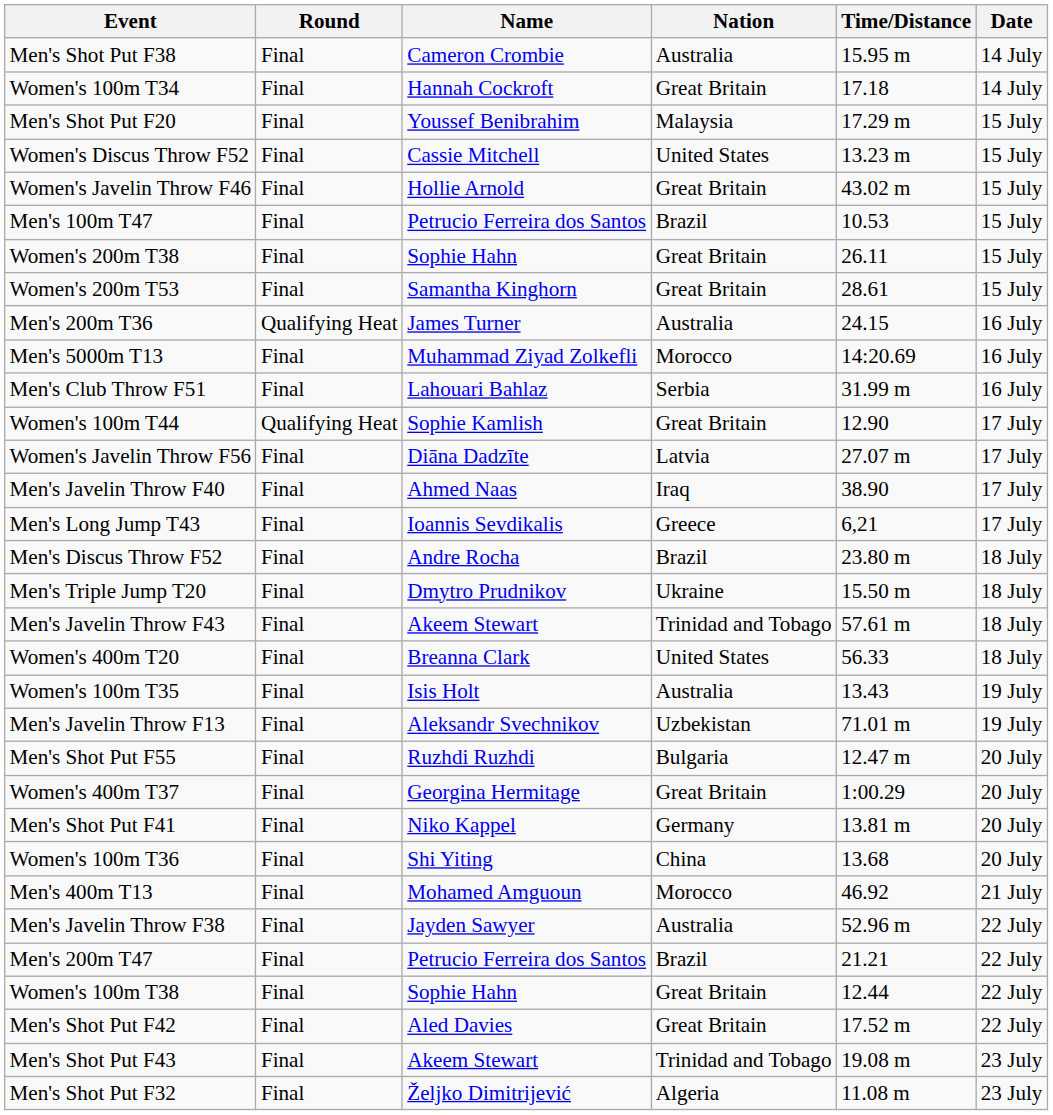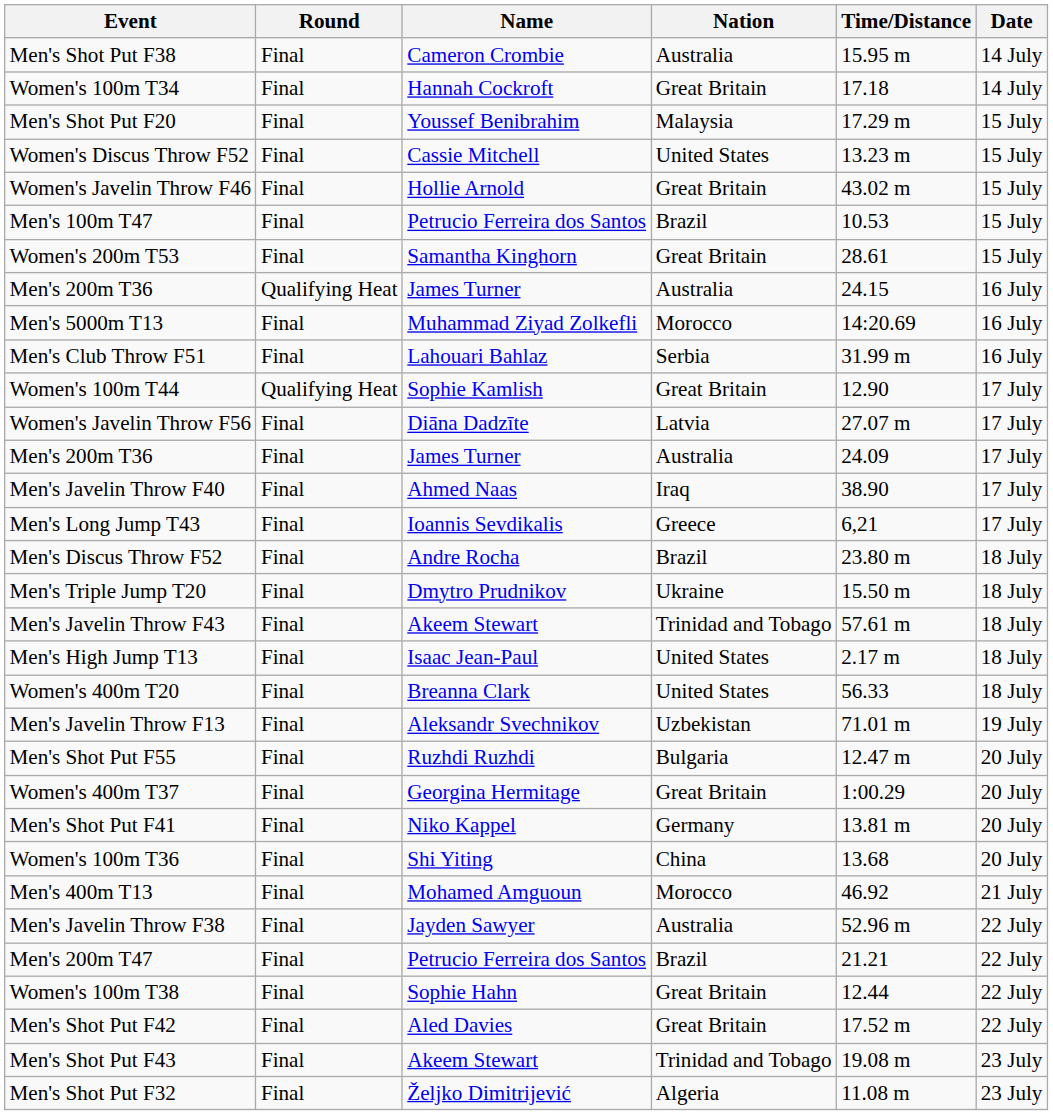 <table class="wikitable sortable">
 <tr>
 <th>Event</th>
 <th>Round</th>
 <th>Name</th>
 <th>Nation</th>
 <th>Time/Distance</th>
 <th>Date</th>
 </tr>
 <tr>
 <td>Men's Shot Put F38</td>
 <td>Final</td>
 <td><a href='#'>Cameron Crombie</a></td>
 <td> Australia</td>
 <td>15.95 m</td>
 <td>14 July</td>
 </tr>
 <tr>
 <td>Women's 100m T34<strong> </strong></td>
 <td>Final</td>
 <td><a href='#'>Hannah Cockroft</a></td>
 <td> Great Britain</td>
 <td>17.18</td>
 <td>14 July</td>
 </tr>
 <tr>
 <td>Men's Shot Put F20</td>
 <td>Final</td>
 <td><a href='#'>Youssef Benibrahim</a></td>
 <td> Malaysia</td>
 <td>17.29 m</td>
 <td>15 July</td>
 </tr>
 <tr>
 <td>Women's Discus Throw F52</td>
 <td>Final</td>
 <td><a href='#'>Cassie Mitchell</a></td>
 <td> United States</td>
 <td>13.23 m</td>
 <td>15 July</td>
 </tr>
 <tr>
 <td>Women's Javelin Throw F46</td>
 <td>Final</td>
 <td><a href='#'>Hollie Arnold</a></td>
 <td> Great Britain</td>
 <td>43.02 m</td>
 <td>15 July</td>
 </tr>
 <tr>
 <td>Men's 100m T47</td>
 <td>Final</td>
 <td><a href='#'>Petrucio Ferreira dos Santos</a></td>
 <td> Brazil</td>
 <td>10.53</td>
 <td>15 July</td>
 </tr>
 <tr>
-<td>Women's 200m T38</td>
-<td>Final</td>
-<td><a href='#'>Sophie Hahn</a></td>
-<td> Great Britain</td>
-<td>26.11</td>
-<td>15 July</td>
-</tr>
-<tr>
 <td>Women's 200m T53</td>
 <td>Final</td>
 <td><a href='#'>Samantha Kinghorn</a></td>
 <td> Great Britain</td>
 <td>28.61</td>
 <td>15 July</td>
 </tr>
 <tr>
 <td>Men's 200m T36</td>
 <td>Qualifying Heat</td>
 <td><a href='#'>James Turner</a></td>
 <td> Australia</td>
 <td>24.15</td>
 <td>16 July</td>
 </tr>
 <tr>
 <td>Men's 5000m T13</td>
 <td>Final</td>
 <td><a href='#'>Muhammad Ziyad Zolkefli</a></td>
 <td> Morocco</td>
 <td>14:20.69</td>
 <td>16 July</td>
 </tr>
 <tr>
 <td>Men's Club Throw F51</td>
 <td>Final</td>
 <td><a href='#'>Lahouari Bahlaz</a></td>
 <td> Serbia</td>
 <td>31.99 m</td>
 <td>16 July</td>
 </tr>
 <tr>
 <td>Women's 100m T44</td>
 <td>Qualifying Heat</td>
 <td><a href='#'>Sophie Kamlish</a></td>
 <td> Great Britain</td>
 <td>12.90</td>
 <td>17 July</td>
 </tr>
 <tr>
 <td>Women's Javelin Throw F56</td>
 <td>Final</td>
 <td><a href='#'>Diāna Dadzīte</a></td>
 <td> Latvia</td>
 <td>27.07 m</td>
 <td>17 July</td>
 </tr>
 <tr>
+<td>Men's 200m T36</td>
+<td>Final</td>
+<td><a href='#'>James Turner</a></td>
+<td> Australia</td>
+<td>24.09</td>
+<td>17 July</td>
+</tr>
+<tr>
 <td>Men's Javelin Throw F40</td>
 <td>Final</td>
 <td><a href='#'>Ahmed Naas</a></td>
 <td> Iraq</td>
 <td>38.90</td>
 <td>17 July</td>
 </tr>
 <tr>
 <td>Men's Long Jump T43</td>
 <td>Final</td>
 <td><a href='#'>Ioannis Sevdikalis</a></td>
 <td> Greece</td>
 <td>6,21</td>
 <td>17 July</td>
 </tr>
 <tr>
 <td>Men's Discus Throw F52</td>
 <td>Final</td>
 <td><a href='#'>Andre Rocha</a></td>
 <td> Brazil</td>
 <td>23.80 m</td>
 <td>18 July</td>
 </tr>
 <tr>
 <td>Men's Triple Jump T20</td>
 <td>Final</td>
 <td><a href='#'>Dmytro Prudnikov</a></td>
 <td> Ukraine</td>
 <td>15.50 m</td>
 <td>18 July</td>
 </tr>
 <tr>
 <td>Men's Javelin Throw F43</td>
 <td>Final</td>
 <td><a href='#'>Akeem Stewart</a></td>
 <td> Trinidad and Tobago</td>
 <td>57.61 m</td>
 <td>18 July</td>
 </tr>
 <tr>
+<td>Men's High Jump T13</td>
+<td>Final</td>
+<td><a href='#'>Isaac Jean-Paul</a></td>
+<td> United States</td>
+<td>2.17 m</td>
+<td>18 July</td>
+</tr>
+<tr>
 <td>Women's 400m T20</td>
 <td>Final</td>
 <td><a href='#'>Breanna Clark</a></td>
 <td> United States</td>
 <td>56.33</td>
 <td>18 July</td>
-</tr>
-<tr>
-<td>Women's 100m T35</td>
-<td>Final</td>
-<td><a href='#'>Isis Holt</a></td>
-<td> Australia</td>
-<td>13.43</td>
-<td>19 July</td>
 </tr>
 <tr>
 <td>Men's Javelin Throw F13</td>
 <td>Final</td>
 <td><a href='#'>Aleksandr Svechnikov</a></td>
 <td> Uzbekistan</td>
 <td>71.01 m</td>
 <td>19 July</td>
 </tr>
 <tr>
 <td>Men's Shot Put F55</td>
 <td>Final</td>
 <td><a href='#'>Ruzhdi Ruzhdi</a></td>
 <td> Bulgaria</td>
 <td>12.47 m</td>
 <td>20 July</td>
 </tr>
 <tr>
 <td>Women's 400m T37</td>
 <td>Final</td>
 <td><a href='#'>Georgina Hermitage</a></td>
 <td> Great Britain</td>
 <td>1:00.29</td>
 <td>20 July</td>
 </tr>
 <tr>
 <td>Men's Shot Put F41</td>
 <td>Final</td>
 <td><a href='#'>Niko Kappel</a></td>
 <td> Germany</td>
 <td>13.81 m</td>
 <td>20 July</td>
 </tr>
 <tr>
 <td>Women's 100m T36</td>
 <td>Final</td>
 <td><a href='#'>Shi Yiting</a></td>
 <td> China</td>
 <td>13.68</td>
 <td>20 July</td>
 </tr>
 <tr>
 <td>Men's 400m T13</td>
 <td>Final</td>
 <td><a href='#'>Mohamed Amguoun</a></td>
 <td> Morocco</td>
 <td>46.92</td>
 <td>21 July</td>
 </tr>
 <tr>
 <td>Men's Javelin Throw F38</td>
 <td>Final</td>
 <td><a href='#'>Jayden Sawyer</a></td>
 <td> Australia</td>
 <td>52.96 m</td>
 <td>22 July</td>
 </tr>
 <tr>
 <td>Men's 200m T47</td>
 <td>Final</td>
 <td><a href='#'>Petrucio Ferreira dos Santos</a></td>
 <td> Brazil</td>
 <td>21.21</td>
 <td>22 July</td>
 </tr>
 <tr>
 <td>Women's 100m T38</td>
 <td>Final</td>
 <td><a href='#'>Sophie Hahn</a></td>
 <td> Great Britain</td>
 <td>12.44</td>
 <td>22 July</td>
 </tr>
 <tr>
 <td>Men's Shot Put F42</td>
 <td>Final</td>
 <td><a href='#'>Aled Davies</a></td>
 <td> Great Britain</td>
 <td>17.52 m</td>
 <td>22 July</td>
 </tr>
 <tr>
 <td>Men's Shot Put F43</td>
 <td>Final</td>
 <td><a href='#'>Akeem Stewart</a></td>
 <td> Trinidad and Tobago</td>
 <td>19.08 m</td>
 <td>23 July</td>
 </tr>
 <tr>
 <td>Men's Shot Put F32</td>
 <td>Final</td>
 <td><a href='#'>Željko Dimitrijević</a></td>
 <td> Algeria</td>
 <td>11.08 m</td>
 <td>23 July</td>
 </tr>
 </table>
